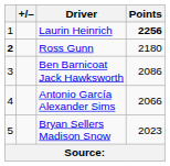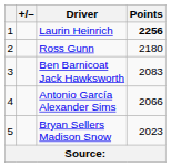 <table class="wikitable" style="font-size: 95%;">
 <tr>
 <th scope="col"></th>
 <th scope="col">+/–</th>
 <th scope="col">Driver</th>
 <th scope="col">Points</th>
 </tr>
 <tr>
 <td align=center>1</td>
 <td align=left></td>
 <td> <a href='#'>Laurin Heinrich</a></td>
 <td align=right><strong>2256</strong></td>
 </tr>
 <tr>
-<td align=center><strong>2</strong></td>
+<td align=center>2</td>
 <td align=left></td>
 <td> <a href='#'>Ross Gunn</a></td>
 <td align=right>2180</td>
 </tr>
 <tr>
 <td align=center>3</td>
 <td align=left></td>
 <td> <a href='#'>Ben Barnicoat</a><br> <a href='#'>Jack Hawksworth</a></td>
-<td align=right>2086</td>
+<td align=right>2083</td>
 </tr>
 <tr>
 <td align=center>4</td>
 <td align=left></td>
 <td> <a href='#'>Antonio García</a><br> <a href='#'>Alexander Sims</a></td>
 <td align=right>2066</td>
 </tr>
 <tr>
 <td align=center>5</td>
 <td align=left></td>
 <td> <a href='#'>Bryan Sellers</a><br> <a href='#'>Madison Snow</a></td>
 <td align=right>2023</td>
 </tr>
 <tr>
 <th colspan=5>Source:</th>
 </tr>
 </table>
